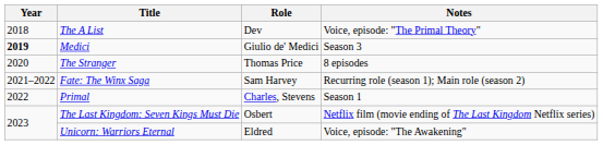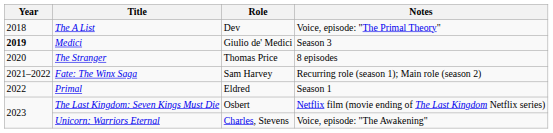 <table class="wikitable sortable">
 <tr>
 <th>Year</th>
 <th>Title</th>
 <th>Role</th>
 <th class="unsortable">Notes</th>
 </tr>
 <tr>
 <td>2018</td>
 <td><em><a href='#'>The A List</a></em></td>
 <td>Dev</td>
 <td>Voice, episode: "<a href='#'>The Primal Theory</a>"</td>
 </tr>
 <tr>
 <td><strong>2019</strong></td>
 <td><em><a href='#'>Medici</a></em></td>
 <td>Giulio de' Medici</td>
 <td>Season 3</td>
 </tr>
 <tr>
 <td>2020</td>
 <td><em><a href='#'>The Stranger</a></em></td>
 <td>Thomas Price</td>
 <td>8 episodes</td>
 </tr>
 <tr>
 <td>2021–2022</td>
 <td><em><a href='#'>Fate: The Winx Saga</a></em></td>
 <td>Sam Harvey</td>
 <td>Recurring role (season 1); Main role (season 2)</td>
 </tr>
 <tr>
 <td>2022</td>
 <td><em><a href='#'>Primal</a></em></td>
-<td><a href='#'>Charles</a>, Stevens</td>
+<td>Eldred</td>
 <td>Season 1</td>
 </tr>
 <tr>
 <td rowspan="2">2023</td>
 <td><em><a href='#'>The Last Kingdom: Seven Kings Must Die</a></em></td>
 <td>Osbert</td>
 <td><a href='#'>Netflix</a> film (movie ending of <em><a href='#'>The Last Kingdom</a></em> Netflix series)</td>
 </tr>
 <tr>
 <td><em><a href='#'>Unicorn: Warriors Eternal</a></em></td>
-<td>Eldred</td>
+<td><a href='#'>Charles</a>, Stevens</td>
 <td>Voice, episode: "The Awakening"</td>
 </tr>
 </table>
